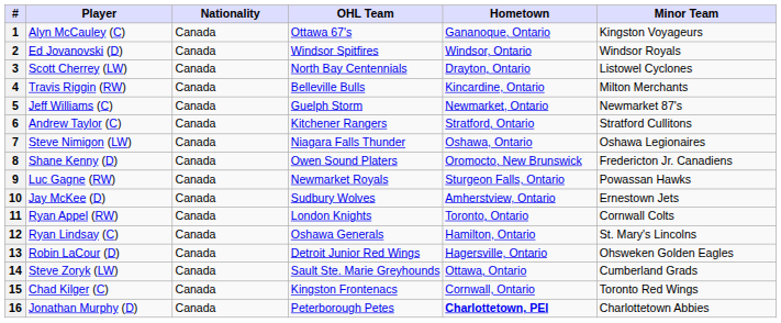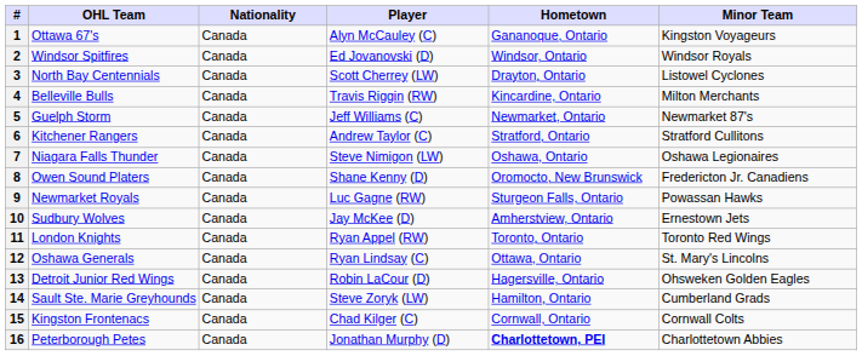 <table class="wikitable">
 <tr>
 <th style="background:#ddf; width:2.75%;">#</th>
+<th style="background:#ddf; width:20.0%;">OHL Team</th>
+<th style="background:#ddf; width:15.0%;">Nationality</th>
 <th style="background:#ddf; width:19.0%;">Player</th>
-<th style="background:#ddf; width:15.0%;">Nationality</th>
-<th style="background:#ddf; width:20.0%;">OHL Team</th>
 <th style="background:#ddf; width:20.0%;">Hometown</th>
 <th style="background:#ddf; width:100.0%;">Minor Team</th>
 </tr>
 <tr>
 <th>1</th>
+<td><a href='#'>Ottawa 67's</a></td>
+<td> Canada</td>
 <td><a href='#'>Alyn McCauley</a> (<a href='#'>C</a>)</td>
-<td> Canada</td>
-<td><a href='#'>Ottawa 67's</a></td>
 <td><a href='#'>Gananoque, Ontario</a></td>
 <td>Kingston Voyageurs</td>
 </tr>
 <tr>
 <th>2</th>
+<td><a href='#'>Windsor Spitfires</a></td>
+<td> Canada</td>
 <td><a href='#'>Ed Jovanovski</a> (<a href='#'>D</a>)</td>
-<td> Canada</td>
-<td><a href='#'>Windsor Spitfires</a></td>
 <td><a href='#'>Windsor, Ontario</a></td>
 <td>Windsor Royals</td>
 </tr>
 <tr>
 <th>3</th>
+<td><a href='#'>North Bay Centennials</a></td>
+<td> Canada</td>
 <td><a href='#'>Scott Cherrey</a> (<a href='#'>LW</a>)</td>
-<td> Canada</td>
-<td><a href='#'>North Bay Centennials</a></td>
 <td><a href='#'>Drayton, Ontario</a></td>
 <td>Listowel Cyclones</td>
 </tr>
 <tr>
 <th>4</th>
+<td><a href='#'>Belleville Bulls</a></td>
+<td> Canada</td>
 <td><a href='#'>Travis Riggin</a> (<a href='#'>RW</a>)</td>
-<td> Canada</td>
-<td><a href='#'>Belleville Bulls</a></td>
 <td><a href='#'>Kincardine, Ontario</a></td>
 <td>Milton Merchants</td>
 </tr>
 <tr>
 <th>5</th>
+<td><a href='#'>Guelph Storm</a></td>
+<td> Canada</td>
 <td><a href='#'>Jeff Williams</a> (<a href='#'>C</a>)</td>
-<td> Canada</td>
-<td><a href='#'>Guelph Storm</a></td>
 <td><a href='#'>Newmarket, Ontario</a></td>
 <td>Newmarket 87's</td>
 </tr>
 <tr>
 <th>6</th>
+<td><a href='#'>Kitchener Rangers</a></td>
+<td> Canada</td>
 <td><a href='#'>Andrew Taylor</a> (<a href='#'>C</a>)</td>
-<td> Canada</td>
-<td><a href='#'>Kitchener Rangers</a></td>
 <td><a href='#'>Stratford, Ontario</a></td>
 <td>Stratford Cullitons</td>
 </tr>
 <tr>
 <th>7</th>
+<td><a href='#'>Niagara Falls Thunder</a></td>
+<td> Canada</td>
 <td><a href='#'>Steve Nimigon</a> (<a href='#'>LW</a>)</td>
-<td> Canada</td>
-<td><a href='#'>Niagara Falls Thunder</a></td>
 <td><a href='#'>Oshawa, Ontario</a></td>
 <td>Oshawa Legionaires</td>
 </tr>
 <tr>
 <th>8</th>
+<td><a href='#'>Owen Sound Platers</a></td>
+<td> Canada</td>
 <td><a href='#'>Shane Kenny</a> (<a href='#'>D</a>)</td>
-<td> Canada</td>
-<td><a href='#'>Owen Sound Platers</a></td>
 <td><a href='#'>Oromocto, New Brunswick</a></td>
 <td>Fredericton Jr. Canadiens</td>
 </tr>
 <tr>
 <th>9</th>
+<td><a href='#'>Newmarket Royals</a></td>
+<td> Canada</td>
 <td><a href='#'>Luc Gagne</a> (<a href='#'>RW</a>)</td>
-<td> Canada</td>
-<td><a href='#'>Newmarket Royals</a></td>
 <td><a href='#'>Sturgeon Falls, Ontario</a></td>
 <td>Powassan Hawks</td>
 </tr>
 <tr>
 <th>10</th>
+<td><a href='#'>Sudbury Wolves</a></td>
+<td> Canada</td>
 <td><a href='#'>Jay McKee</a> (<a href='#'>D</a>)</td>
-<td> Canada</td>
-<td><a href='#'>Sudbury Wolves</a></td>
 <td><a href='#'>Amherstview, Ontario</a></td>
 <td>Ernestown Jets</td>
 </tr>
 <tr>
 <th>11</th>
+<td><a href='#'>London Knights</a></td>
+<td> Canada</td>
 <td><a href='#'>Ryan Appel</a> (<a href='#'>RW</a>)</td>
-<td> Canada</td>
-<td><a href='#'>London Knights</a></td>
 <td><a href='#'>Toronto, Ontario</a></td>
-<td>Cornwall Colts</td>
+<td>Toronto Red Wings</td>
 </tr>
 <tr>
 <th>12</th>
+<td><a href='#'>Oshawa Generals</a></td>
+<td> Canada</td>
 <td><a href='#'>Ryan Lindsay</a> (<a href='#'>C</a>)</td>
-<td> Canada</td>
-<td><a href='#'>Oshawa Generals</a></td>
-<td><a href='#'>Hamilton, Ontario</a></td>
+<td><a href='#'>Ottawa, Ontario</a></td>
 <td>St. Mary's Lincolns</td>
 </tr>
 <tr>
 <th>13</th>
+<td><a href='#'>Detroit Junior Red Wings</a></td>
+<td> Canada</td>
 <td><a href='#'>Robin LaCour</a> (<a href='#'>D</a>)</td>
-<td> Canada</td>
-<td><a href='#'>Detroit Junior Red Wings</a></td>
 <td><a href='#'>Hagersville, Ontario</a></td>
 <td>Ohsweken Golden Eagles</td>
 </tr>
 <tr>
 <th>14</th>
+<td><a href='#'>Sault Ste. Marie Greyhounds</a></td>
+<td> Canada</td>
 <td><a href='#'>Steve Zoryk</a> (<a href='#'>LW</a>)</td>
-<td> Canada</td>
-<td><a href='#'>Sault Ste. Marie Greyhounds</a></td>
-<td><a href='#'>Ottawa, Ontario</a></td>
+<td><a href='#'>Hamilton, Ontario</a></td>
 <td>Cumberland Grads</td>
 </tr>
 <tr>
 <th>15</th>
+<td><a href='#'>Kingston Frontenacs</a></td>
+<td> Canada</td>
 <td><a href='#'>Chad Kilger</a> (<a href='#'>C</a>)</td>
-<td> Canada</td>
-<td><a href='#'>Kingston Frontenacs</a></td>
 <td><a href='#'>Cornwall, Ontario</a></td>
-<td>Toronto Red Wings</td>
+<td>Cornwall Colts</td>
 </tr>
 <tr>
 <th>16</th>
+<td><a href='#'>Peterborough Petes</a></td>
+<td> Canada</td>
 <td><a href='#'>Jonathan Murphy</a> (<a href='#'>D</a>)</td>
-<td> Canada</td>
-<td><a href='#'>Peterborough Petes</a></td>
 <td><strong><a href='#'>Charlottetown, PEI</a></strong></td>
 <td>Charlottetown Abbies</td>
 </tr>
 </table>
